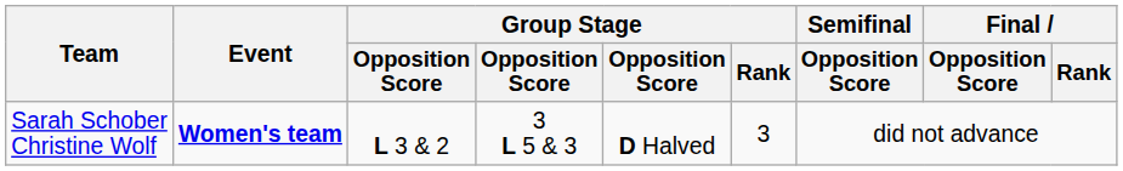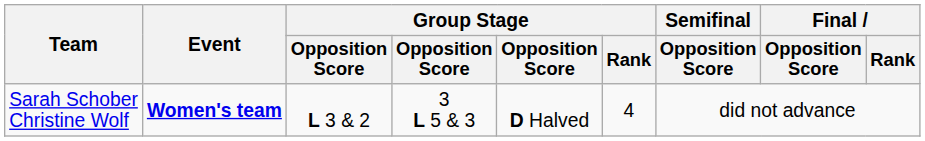 <table class="wikitable" style="font-size:90%">
 <tr>
 <th rowspan=2>Team</th>
 <th rowspan=2>Event</th>
 <th colspan=4>Group Stage</th>
 <th>Semifinal</th>
 <th colspan=2>Final / </th>
 </tr>
 <tr style="font-size:95%">
 <th>Opposition<br>Score</th>
 <th>Opposition<br>Score</th>
 <th>Opposition<br>Score</th>
 <th>Rank</th>
 <th>Opposition<br>Score</th>
 <th>Opposition<br>Score</th>
 <th>Rank</th>
 </tr>
 <tr align=center>
 <td align=left><a href='#'>Sarah Schober</a><br><a href='#'>Christine Wolf</a></td>
 <td align=left><strong><a href='#'>Women's team</a></strong></td>
 <td><br><strong>L</strong> 3 & 2</td>
 <td> 3<br><strong>L</strong> 5 & 3</td>
 <td><br><strong>D</strong> Halved</td>
-<td>3</td>
+<td>4</td>
 <td colspan=3>did not advance</td>
 </tr>
 </table>
